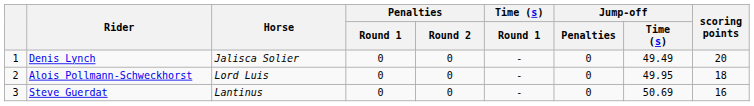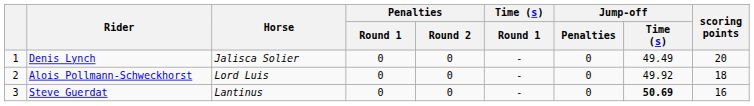 <table class="wikitable" style="font-size: 90%">
 <tr>
 <th rowspan=2 width=20></th>
 <th rowspan=2 width=210>Rider</th>
 <th rowspan=2 width=150>Horse</th>
 <th colspan=2>Penalties</th>
 <th>Time (<a href='#'>s</a>)</th>
 <th colspan=2>Jump-off</th>
 <th rowspan=2 width=60>scoring<br>points</th>
 </tr>
 <tr>
 <th width=75>Round 1</th>
 <th width=75>Round 2</th>
 <th width=75>Round 1</th>
 <th width=75>Penalties</th>
 <th width=75>Time<br>(<a href='#'>s</a>)</th>
 </tr>
 <tr>
 <td align=center>1</td>
 <td> <a href='#'>Denis Lynch</a></td>
 <td><em>Jalisca Solier</em></td>
 <td align=center>0</td>
 <td align=center>0</td>
 <td align=center>-</td>
 <td align=center>0</td>
 <td align=center>49.49</td>
 <td align=center>20</td>
 </tr>
 <tr>
 <td align=center>2</td>
 <td> <a href='#'>Alois Pollmann-Schweckhorst</a></td>
 <td><em>Lord Luis</em></td>
 <td align=center>0</td>
 <td align=center>0</td>
 <td align=center>-</td>
 <td align=center>0</td>
-<td align=center>49.95</td>
+<td align=center>49.92</td>
 <td align=center>18</td>
 </tr>
 <tr>
 <td align=center>3</td>
 <td> <a href='#'>Steve Guerdat</a></td>
 <td><em>Lantinus</em></td>
 <td align=center>0</td>
 <td align=center>0</td>
 <td align=center>-</td>
 <td align=center>0</td>
-<td align=center>50.69</td>
+<td align=center><strong>50.69</strong></td>
 <td align=center>16</td>
 </tr>
 </table>
